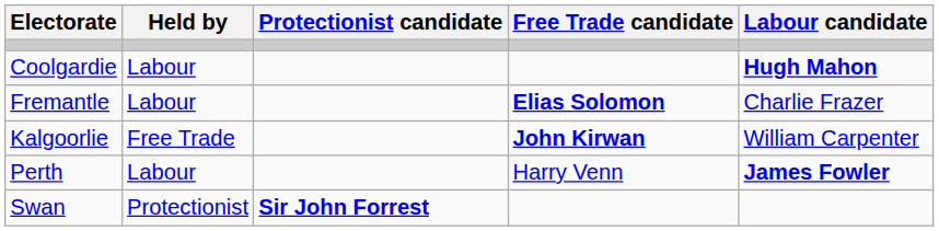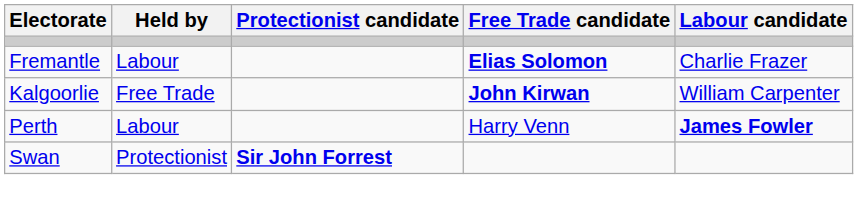 <table class="wikitable">
 <tr>
 <th>Electorate</th>
 <th>Held by</th>
 <th><a href='#'>Protectionist</a> candidate</th>
 <th><a href='#'>Free Trade</a> candidate</th>
 <th><a href='#'>Labour</a> candidate</th>
 </tr>
 <tr bgcolor="#cccccc">
 <td></td>
 <td></td>
 <td></td>
 <td></td>
 <td></td>
-</tr>
-<tr>
-<td><a href='#'>Coolgardie</a></td>
-<td><a href='#'>Labour</a></td>
-<td></td>
-<td></td>
-<td><strong><a href='#'>Hugh Mahon</a></strong></td>
 </tr>
 <tr>
 <td><a href='#'>Fremantle</a></td>
 <td><a href='#'>Labour</a></td>
 <td></td>
 <td><strong><a href='#'>Elias Solomon</a></strong></td>
 <td><a href='#'>Charlie Frazer</a></td>
 </tr>
 <tr>
 <td><a href='#'>Kalgoorlie</a></td>
 <td><a href='#'>Free Trade</a></td>
 <td></td>
 <td><strong><a href='#'>John Kirwan</a></strong></td>
 <td><a href='#'>William Carpenter</a></td>
 </tr>
 <tr>
 <td><a href='#'>Perth</a></td>
 <td><a href='#'>Labour</a></td>
 <td></td>
 <td><a href='#'>Harry Venn</a></td>
 <td><strong><a href='#'>James Fowler</a></strong></td>
 </tr>
 <tr>
 <td><a href='#'>Swan</a></td>
 <td><a href='#'>Protectionist</a></td>
 <td><strong><a href='#'>Sir John Forrest</a></strong></td>
 <td></td>
 <td></td>
 </tr>
 </table>
